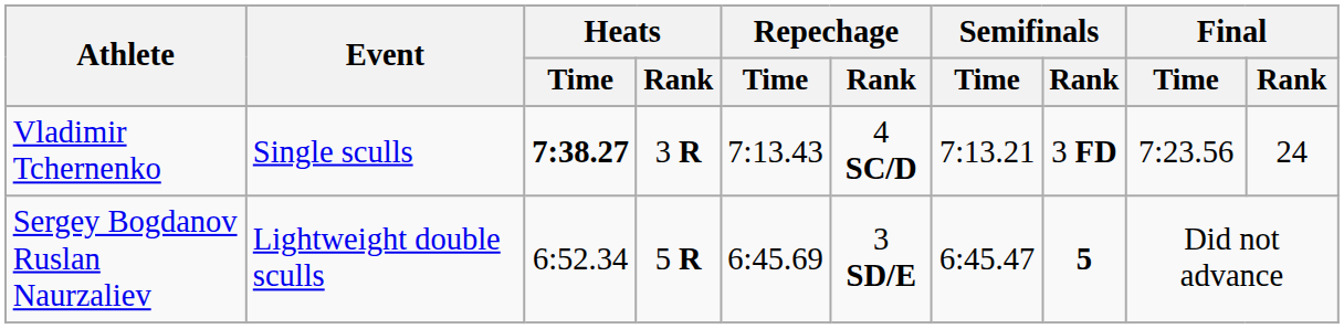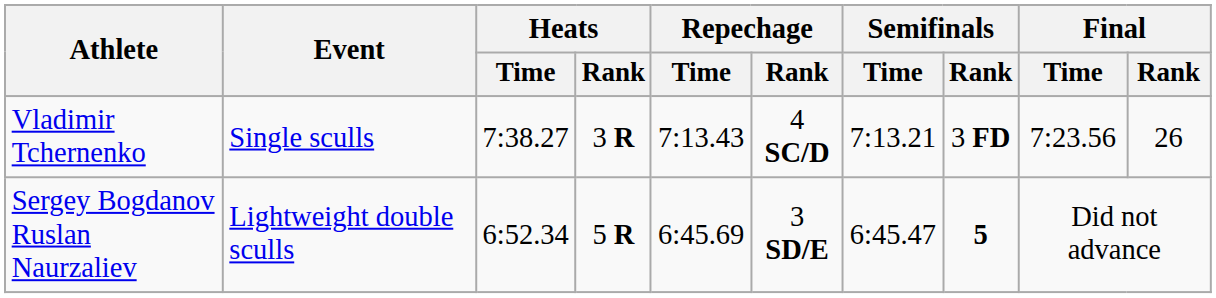 <table class="wikitable" style="font-size:90%;">
 <tr>
 <th rowspan="2">Athlete</th>
 <th rowspan="2">Event</th>
 <th colspan="2">Heats</th>
 <th colspan="2">Repechage</th>
 <th colspan="2">Semifinals</th>
 <th colspan="2">Final</th>
 </tr>
 <tr style="font-size:95%">
 <th>Time</th>
 <th>Rank</th>
 <th>Time</th>
 <th>Rank</th>
 <th>Time</th>
 <th>Rank</th>
 <th>Time</th>
 <th>Rank</th>
 </tr>
 <tr align=center>
 <td align=left><a href='#'>Vladimir Tchernenko</a></td>
 <td align=left><a href='#'>Single sculls</a></td>
-<td><strong>7:38.27</strong></td>
+<td>7:38.27</td>
 <td>3 <strong>R</strong></td>
 <td>7:13.43</td>
 <td>4 <strong>SC/D</strong></td>
 <td>7:13.21</td>
 <td>3 <strong>FD</strong></td>
 <td>7:23.56</td>
-<td>24</td>
+<td>26</td>
 </tr>
 <tr align=center>
 <td align=left><a href='#'>Sergey Bogdanov</a><br><a href='#'>Ruslan Naurzaliev</a></td>
 <td align=left><a href='#'>Lightweight double sculls</a></td>
 <td>6:52.34</td>
 <td>5 <strong>R</strong></td>
 <td>6:45.69</td>
 <td>3 <strong>SD/E</strong></td>
 <td>6:45.47</td>
 <td><strong>5</strong></td>
 <td colspan=2>Did not advance</td>
 </tr>
 </table>
